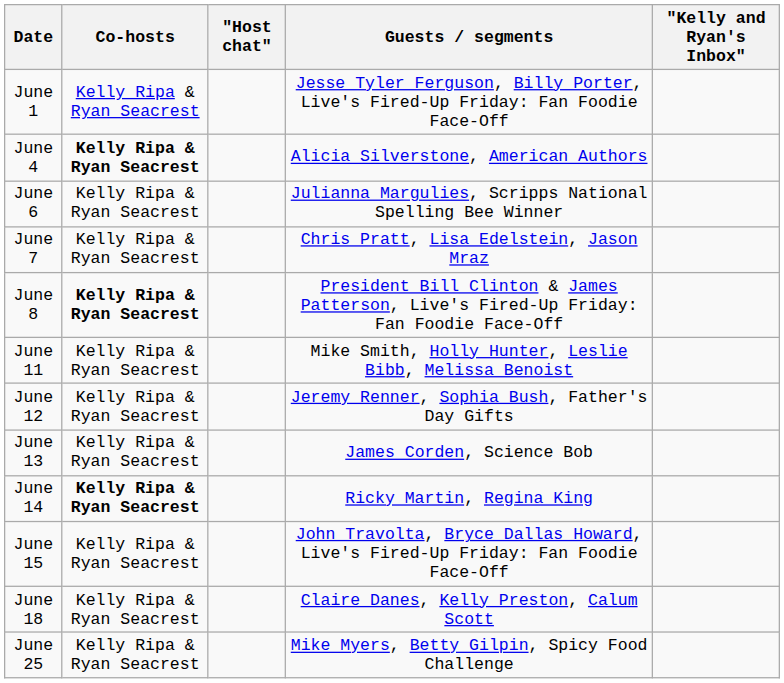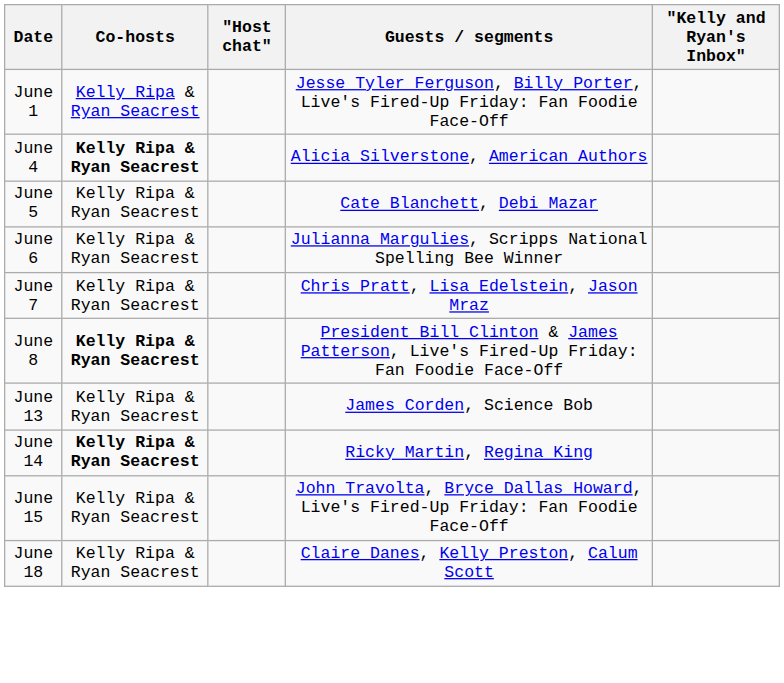 <table class="wikitable sortable" style="text-align:center;">
 <tr>
 <th>Date</th>
 <th>Co-hosts</th>
 <th>"Host chat"</th>
 <th>Guests / segments</th>
 <th>"Kelly and Ryan's Inbox"</th>
 </tr>
 <tr style=>
 <td>June 1</td>
 <td><a href='#'>Kelly Ripa</a> & <a href='#'>Ryan Seacrest</a></td>
 <td></td>
 <td><a href='#'>Jesse Tyler Ferguson</a>, <a href='#'>Billy Porter</a>, Live's Fired-Up Friday: Fan Foodie Face-Off</td>
 <td></td>
 </tr>
 <tr style=>
 <td>June 4</td>
 <td><strong>Kelly Ripa & Ryan Seacrest</strong></td>
 <td></td>
 <td><a href='#'>Alicia Silverstone</a>, <a href='#'>American Authors</a></td>
 <td></td>
 </tr>
 <tr style=>
+<td>June 5</td>
+<td>Kelly Ripa & Ryan Seacrest</td>
+<td></td>
+<td><a href='#'>Cate Blanchett</a>, <a href='#'>Debi Mazar</a></td>
+<td></td>
+</tr>
+<tr style=>
 <td>June 6</td>
 <td>Kelly Ripa & Ryan Seacrest</td>
 <td></td>
 <td><a href='#'>Julianna Margulies</a>, Scripps National Spelling Bee Winner</td>
 <td></td>
 </tr>
 <tr style=>
 <td>June 7</td>
 <td>Kelly Ripa & Ryan Seacrest</td>
 <td></td>
 <td><a href='#'>Chris Pratt</a>, <a href='#'>Lisa Edelstein</a>, <a href='#'>Jason Mraz</a></td>
 <td></td>
 </tr>
 <tr style=>
 <td>June 8</td>
 <td><strong>Kelly Ripa & Ryan Seacrest</strong></td>
 <td></td>
 <td><a href='#'>President Bill Clinton</a> & <a href='#'>James Patterson</a>, Live's Fired-Up Friday: Fan Foodie Face-Off</td>
-<td></td>
-</tr>
-<tr style=>
-<td>June 11</td>
-<td>Kelly Ripa & Ryan Seacrest</td>
-<td></td>
-<td>Mike Smith, <a href='#'>Holly Hunter</a>, <a href='#'>Leslie Bibb</a>, <a href='#'>Melissa Benoist</a></td>
-<td></td>
-</tr>
-<tr style=>
-<td>June 12</td>
-<td>Kelly Ripa & Ryan Seacrest</td>
-<td></td>
-<td><a href='#'>Jeremy Renner</a>, <a href='#'>Sophia Bush</a>, Father's Day Gifts</td>
 <td></td>
 </tr>
 <tr style=>
 <td>June 13</td>
 <td>Kelly Ripa & Ryan Seacrest</td>
 <td></td>
 <td><a href='#'>James Corden</a>, Science Bob</td>
 <td></td>
 </tr>
 <tr style=>
 <td>June 14</td>
 <td><strong>Kelly Ripa & Ryan Seacrest</strong></td>
 <td></td>
 <td><a href='#'>Ricky Martin</a>, <a href='#'>Regina King</a></td>
 <td></td>
 </tr>
 <tr style=>
 <td>June 15</td>
 <td>Kelly Ripa & Ryan Seacrest</td>
 <td></td>
 <td><a href='#'>John Travolta</a>, <a href='#'>Bryce Dallas Howard</a>, Live's Fired-Up Friday: Fan Foodie Face-Off</td>
 <td></td>
 </tr>
 <tr style=>
 <td>June 18</td>
 <td>Kelly Ripa & Ryan Seacrest</td>
 <td></td>
 <td><a href='#'>Claire Danes</a>, <a href='#'>Kelly Preston</a>, <a href='#'>Calum Scott</a></td>
 <td></td>
 </tr>
-<tr style=>
-<td>June 25</td>
-<td>Kelly Ripa & Ryan Seacrest</td>
-<td></td>
-<td><a href='#'>Mike Myers</a>, <a href='#'>Betty Gilpin</a>, Spicy Food Challenge</td>
-<td></td>
-</tr>
 </table>
